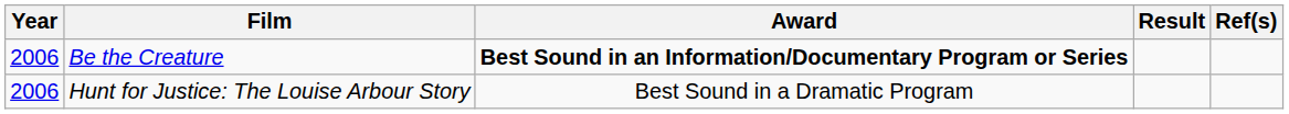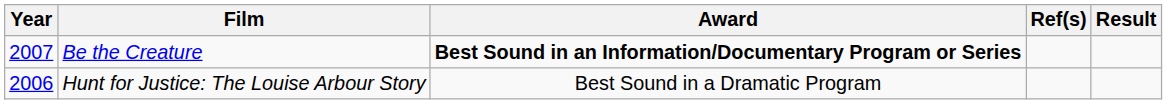 <table class="wikitable plainrowheaders sortable">
 <tr>
 <th>Year</th>
 <th>Film</th>
 <th>Award</th>
+<th>Ref(s)</th>
 <th>Result</th>
-<th>Ref(s)</th>
 </tr>
 <tr>
-<td style="text-align:center;"><a href='#'>2006</a></td>
+<td style="text-align:center;"><a href='#'>2007</a></td>
 <td><em><a href='#'>Be the Creature</a></em></td>
 <td style="text-align:center;"><strong>Best Sound in an Information/Documentary Program or Series</strong></td>
 <td></td>
 <td></td>
 </tr>
 <tr>
 <td style="text-align:center;"><a href='#'>2006</a></td>
 <td><em>Hunt for Justice: The Louise Arbour Story</em></td>
 <td style="text-align:center;">Best Sound in a Dramatic Program</td>
 <td></td>
 <td></td>
 </tr>
 </table>
